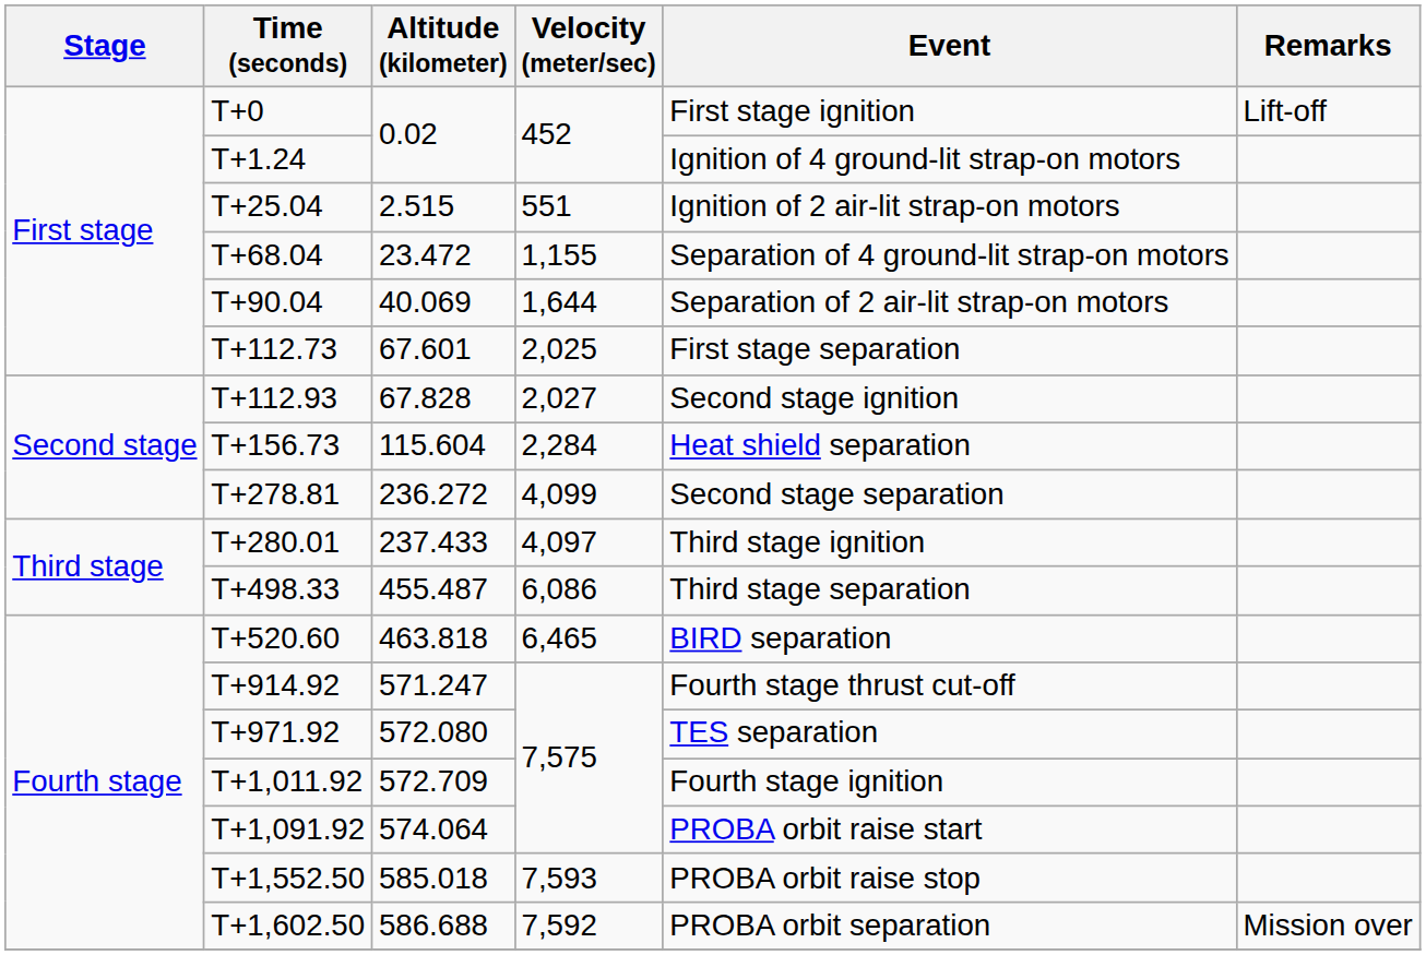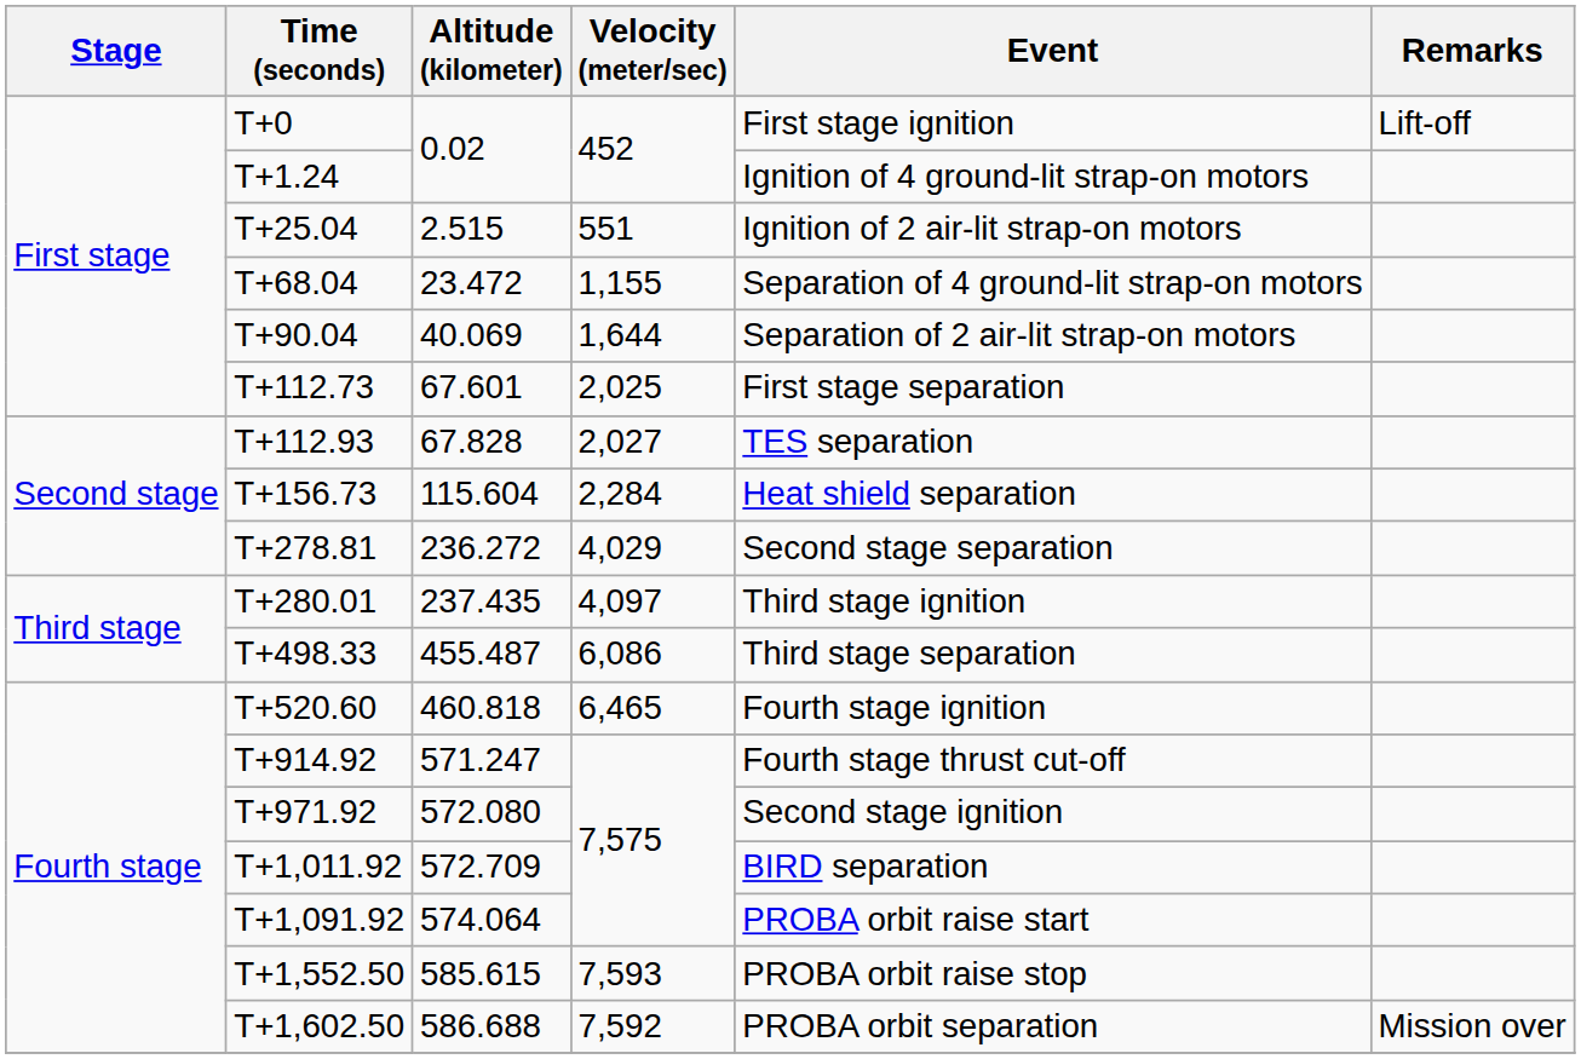 <table class="wikitable">
 <tr>
 <th><a href='#'>Stage</a></th>
 <th>Time<br><small>(seconds)</small></th>
 <th>Altitude <br><small>(kilometer)</small></th>
 <th>Velocity<br><small>(meter/sec)</small></th>
 <th>Event</th>
 <th>Remarks</th>
 </tr>
 <tr>
 <td rowspan="6"><a href='#'>First stage</a></td>
 <td>T+0</td>
 <td rowspan="2">0.02</td>
 <td rowspan="2">452</td>
 <td>First stage ignition</td>
 <td>Lift-off</td>
 </tr>
 <tr>
 <td>T+1.24</td>
 <td>Ignition of 4 ground-lit strap-on motors</td>
 <td></td>
 </tr>
 <tr>
 <td>T+25.04</td>
 <td>2.515</td>
 <td>551</td>
 <td>Ignition of 2 air-lit strap-on motors</td>
 <td></td>
 </tr>
 <tr>
 <td>T+68.04</td>
 <td>23.472</td>
 <td>1,155</td>
 <td>Separation of 4 ground-lit strap-on motors</td>
 <td></td>
 </tr>
 <tr>
 <td>T+90.04</td>
 <td>40.069</td>
 <td>1,644</td>
 <td>Separation of 2 air-lit strap-on motors</td>
 <td></td>
 </tr>
 <tr>
 <td>T+112.73</td>
 <td>67.601</td>
 <td>2,025</td>
 <td>First stage separation</td>
 <td></td>
 </tr>
 <tr>
 <td rowspan="3"><a href='#'>Second stage</a></td>
 <td>T+112.93</td>
 <td>67.828</td>
 <td>2,027</td>
-<td>Second stage ignition</td>
+<td><a href='#'>TES</a> separation</td>
 <td></td>
 </tr>
 <tr>
 <td>T+156.73</td>
 <td>115.604</td>
 <td>2,284</td>
 <td><a href='#'>Heat shield</a> separation</td>
 <td></td>
 </tr>
 <tr>
 <td>T+278.81</td>
 <td>236.272</td>
-<td>4,099</td>
+<td>4,029</td>
 <td>Second stage separation</td>
 <td></td>
 </tr>
 <tr>
 <td rowspan="2"><a href='#'>Third stage</a></td>
 <td>T+280.01</td>
-<td>237.433</td>
+<td>237.435</td>
 <td>4,097</td>
 <td>Third stage ignition</td>
 <td></td>
 </tr>
 <tr>
 <td>T+498.33</td>
 <td>455.487</td>
 <td>6,086</td>
 <td>Third stage separation</td>
 <td></td>
 </tr>
 <tr>
 <td rowspan="7"><a href='#'>Fourth stage</a></td>
 <td>T+520.60</td>
-<td>463.818</td>
+<td>460.818</td>
 <td>6,465</td>
-<td><a href='#'>BIRD</a> separation</td>
+<td>Fourth stage ignition</td>
 <td></td>
 </tr>
 <tr>
 <td>T+914.92</td>
 <td>571.247</td>
 <td rowspan="4">7,575</td>
 <td>Fourth stage thrust cut-off</td>
 <td></td>
 </tr>
 <tr>
 <td>T+971.92</td>
 <td>572.080</td>
-<td><a href='#'>TES</a> separation</td>
+<td>Second stage ignition</td>
 <td></td>
 </tr>
 <tr>
 <td>T+1,011.92</td>
 <td>572.709</td>
-<td>Fourth stage ignition</td>
+<td><a href='#'>BIRD</a> separation</td>
 <td></td>
 </tr>
 <tr>
 <td>T+1,091.92</td>
 <td>574.064</td>
 <td><a href='#'>PROBA</a> orbit raise start</td>
 <td></td>
 </tr>
 <tr>
 <td>T+1,552.50</td>
-<td>585.018</td>
+<td>585.615</td>
 <td>7,593</td>
 <td>PROBA orbit raise stop</td>
 <td></td>
 </tr>
 <tr>
 <td>T+1,602.50</td>
 <td>586.688</td>
 <td>7,592</td>
 <td>PROBA orbit separation</td>
 <td>Mission over</td>
 </tr>
 <tr>
 </tr>
 </table>
